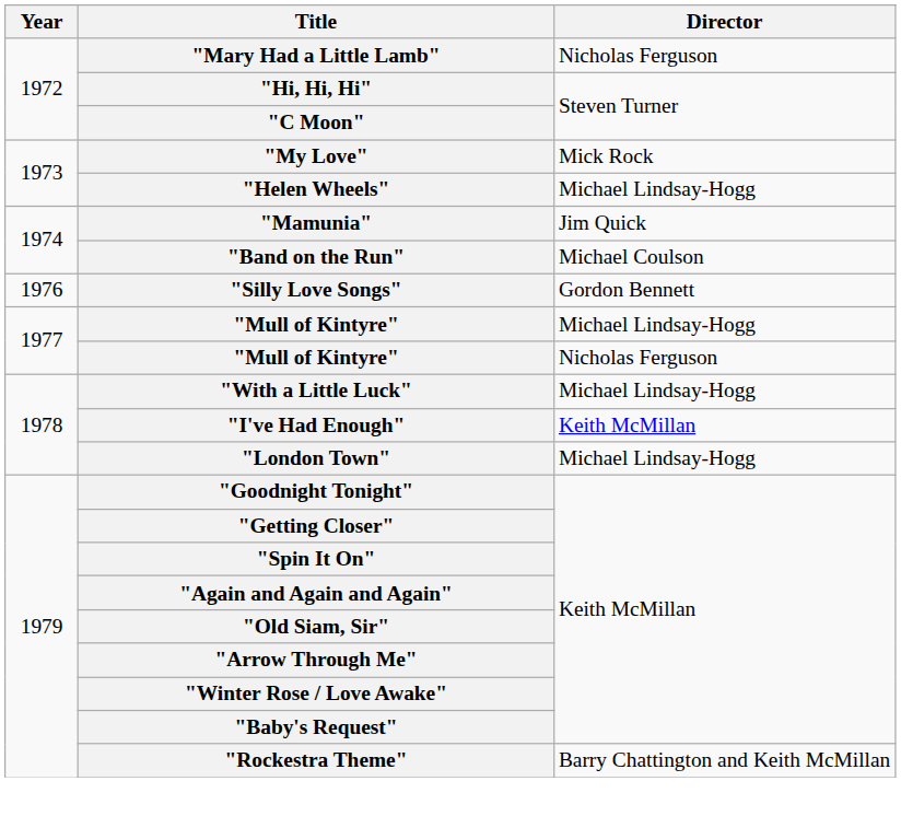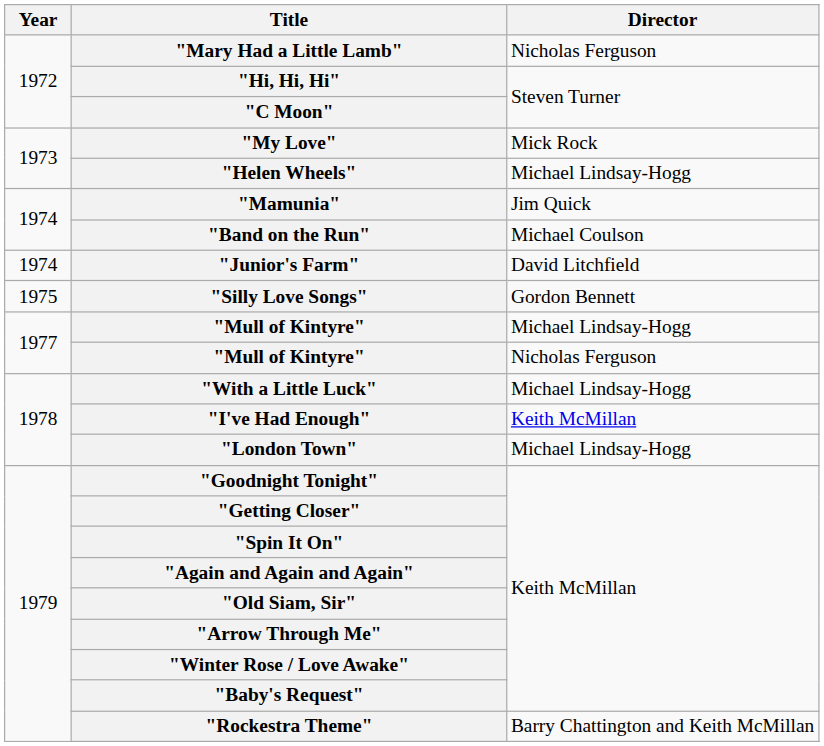 <table class="wikitable sortable plainrowheaders">
 <tr>
 <th scope="col" style="width:3em">Year</th>
 <th scope="col" style="width:22em">Title</th>
 <th scope="col">Director</th>
 </tr>
 <tr>
 <td rowspan="3" style="text-align:center;">1972</td>
 <th scope="row">"Mary Had a Little Lamb" </th>
 <td>Nicholas Ferguson</td>
 </tr>
 <tr>
 <th scope="row">"Hi, Hi, Hi"</th>
 <td rowspan="2">Steven Turner</td>
 </tr>
 <tr>
 <th scope="row">"C Moon"</th>
 </tr>
 <tr>
 <td rowspan="2" style="text-align:center;">1973</td>
 <th scope="row">"My Love"</th>
 <td>Mick Rock</td>
 </tr>
 <tr>
 <th scope="row">"Helen Wheels"</th>
 <td>Michael Lindsay-Hogg</td>
 </tr>
 <tr>
 <td rowspan="2" style="text-align:center;">1974</td>
 <th scope="row">"Mamunia"</th>
 <td>Jim Quick</td>
 </tr>
 <tr>
 <th scope="row">"Band on the Run"</th>
 <td>Michael Coulson</td>
 </tr>
 <tr>
-<td style="text-align:center;">1976</td>
+<td style="text-align:center;">1974</td>
+<th scope="row">"Junior's Farm"</th>
+<td>David Litchfield</td>
+</tr>
+<tr>
+<td style="text-align:center;">1975</td>
 <th scope="row">"Silly Love Songs"</th>
 <td>Gordon Bennett</td>
 </tr>
 <tr>
 <td rowspan="2" style="text-align:center;">1977</td>
 <th scope="row">"Mull of Kintyre" </th>
 <td>Michael Lindsay-Hogg</td>
 </tr>
 <tr>
 <th scope="row">"Mull of Kintyre" </th>
 <td>Nicholas Ferguson</td>
 </tr>
 <tr>
 <td rowspan="3" style="text-align:center;">1978</td>
 <th scope="row">"With a Little Luck"</th>
 <td>Michael Lindsay-Hogg</td>
 </tr>
 <tr>
 <th scope="row">"I've Had Enough"</th>
 <td><a href='#'>Keith McMillan</a></td>
 </tr>
 <tr>
 <th scope="row">"London Town"</th>
 <td>Michael Lindsay-Hogg</td>
 </tr>
 <tr>
 <td rowspan="10" style="text-align:center;">1979</td>
 <th scope="row">"Goodnight Tonight" </th>
 <td rowspan="8">Keith McMillan</td>
 </tr>
 <tr>
 <th scope="row">"Getting Closer"</th>
 </tr>
 <tr>
 <th scope="row">"Spin It On"</th>
 </tr>
 <tr>
 <th scope="row">"Again and Again and Again"</th>
 </tr>
 <tr>
 <th scope="row">"Old Siam, Sir"</th>
 </tr>
 <tr>
 <th scope="row">"Arrow Through Me"</th>
 </tr>
 <tr>
 <th scope="row">"Winter Rose / Love Awake"</th>
 </tr>
 <tr>
 <th scope="row">"Baby's Request"</th>
 </tr>
 <tr>
 <th scope="row">"Rockestra Theme"</th>
 <td>Barry Chattington and Keith McMillan</td>
 </tr>
 <tr>
 </tr>
 </table>
